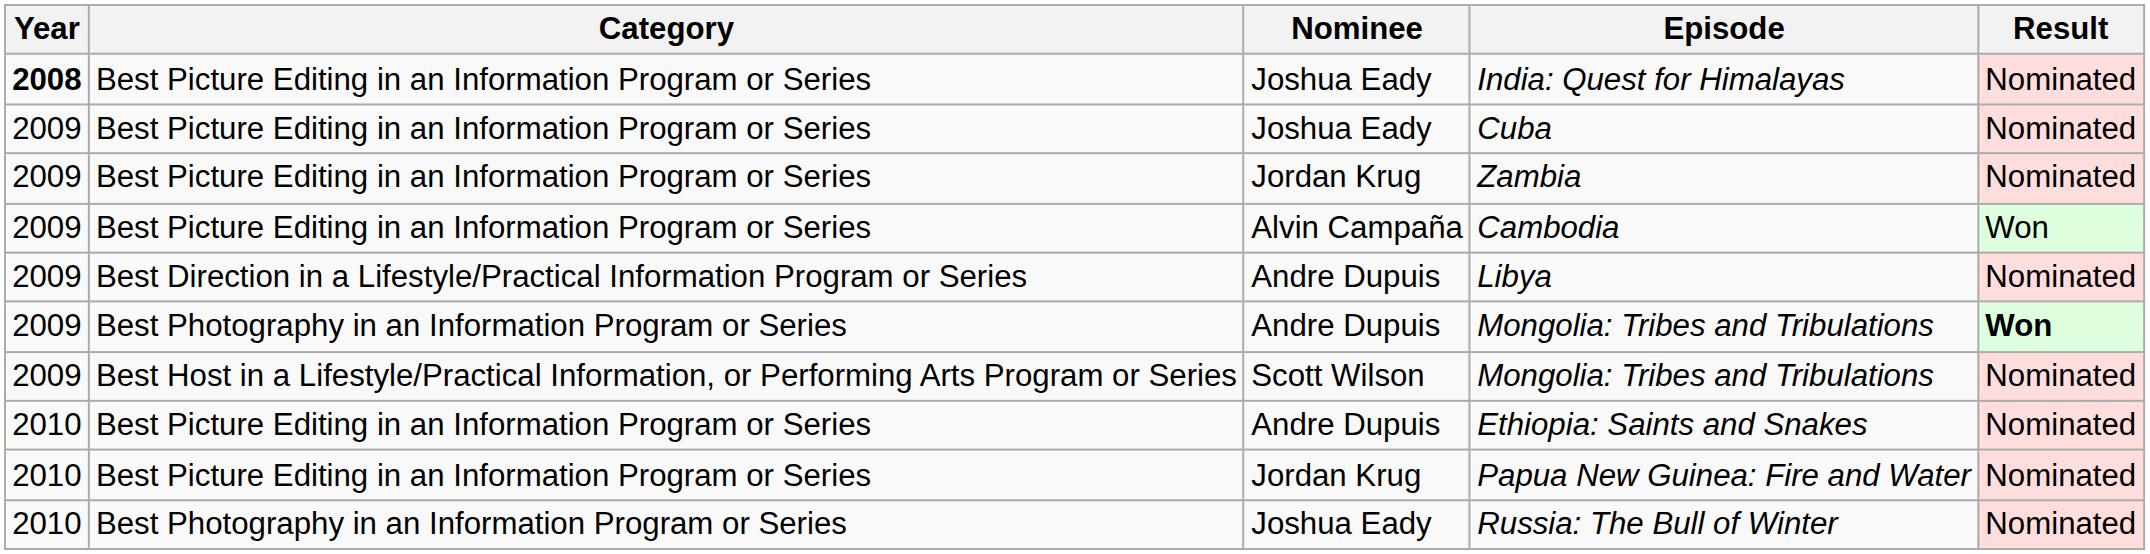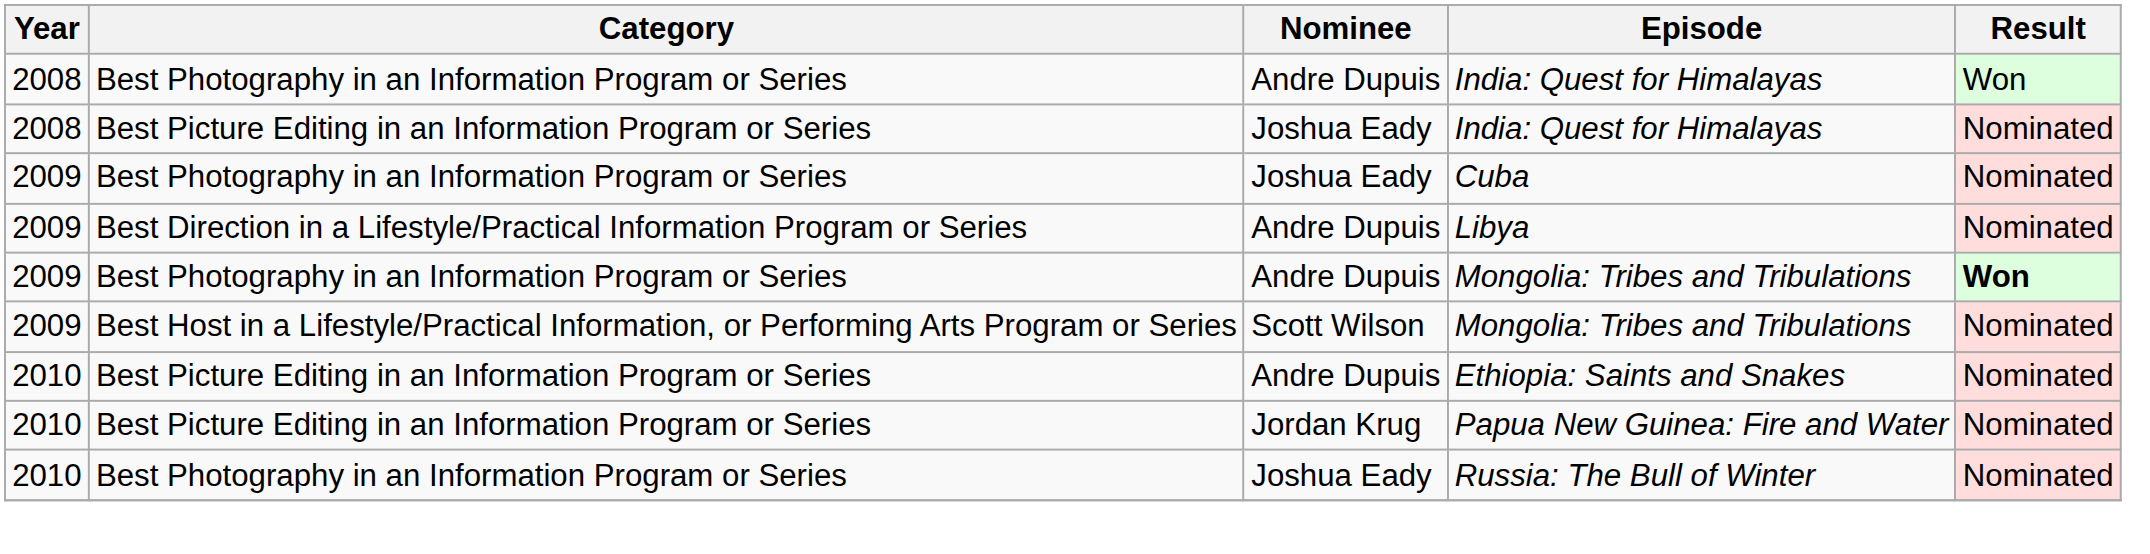 <table class="wikitable">
 <tr>
 <th>Year</th>
 <th>Category</th>
 <th>Nominee</th>
 <th>Episode</th>
 <th>Result</th>
 </tr>
 <tr>
-<td><strong>2008</strong></td>
+<td>2008</td>
+<td>Best Photography in an Information Program or Series </td>
+<td>Andre Dupuis</td>
+<td><em>India: Quest for Himalayas</em></td>
+<td style="background: #ddffdd">Won</td>
+</tr>
+<tr>
+<td>2008</td>
 <td>Best Picture Editing in an Information Program or Series </td>
 <td>Joshua Eady</td>
 <td><em>India: Quest for Himalayas</em></td>
 <td style="background: #ffdddd">Nominated</td>
 </tr>
 <tr>
 <td>2009</td>
-<td>Best Picture Editing in an Information Program or Series </td>
+<td>Best Photography in an Information Program or Series </td>
 <td>Joshua Eady</td>
 <td><em>Cuba</em></td>
 <td style="background: #ffdddd">Nominated</td>
-</tr>
-<tr>
-<td>2009</td>
-<td>Best Picture Editing in an Information Program or Series </td>
-<td>Jordan Krug</td>
-<td><em>Zambia</em></td>
-<td style="background: #ffdddd">Nominated</td>
-</tr>
-<tr>
-<td>2009</td>
-<td>Best Picture Editing in an Information Program or Series </td>
-<td>Alvin Campaña</td>
-<td><em>Cambodia</em></td>
-<td style="background: #ddffdd">Won</td>
 </tr>
 <tr>
 <td>2009</td>
 <td>Best Direction in a Lifestyle/Practical Information Program or Series </td>
 <td>Andre Dupuis</td>
 <td><em>Libya</em></td>
 <td style="background: #ffdddd">Nominated</td>
 </tr>
 <tr>
 <td>2009</td>
 <td>Best Photography in an Information Program or Series </td>
 <td>Andre Dupuis</td>
 <td><em>Mongolia: Tribes and Tribulations</em></td>
 <td style="background: #ddffdd"><strong>Won</strong></td>
 </tr>
 <tr>
 <td>2009</td>
 <td>Best Host in a Lifestyle/Practical Information, or Performing Arts Program or Series </td>
 <td>Scott Wilson</td>
 <td><em>Mongolia: Tribes and Tribulations</em></td>
 <td style="background: #ffdddd">Nominated</td>
 </tr>
 <tr>
 <td>2010</td>
 <td>Best Picture Editing in an Information Program or Series </td>
 <td>Andre Dupuis</td>
 <td><em>Ethiopia: Saints and Snakes</em></td>
 <td style="background: #ffdddd">Nominated</td>
 </tr>
 <tr>
 <td>2010</td>
 <td>Best Picture Editing in an Information Program or Series </td>
 <td>Jordan Krug</td>
 <td><em>Papua New Guinea: Fire and Water</em></td>
 <td style="background: #ffdddd">Nominated</td>
 </tr>
 <tr>
 <td>2010</td>
 <td>Best Photography in an Information Program or Series </td>
 <td>Joshua Eady</td>
 <td><em>Russia: The Bull of Winter</em></td>
 <td style="background: #ffdddd">Nominated</td>
 </tr>
 <tr>
 </tr>
 </table>
